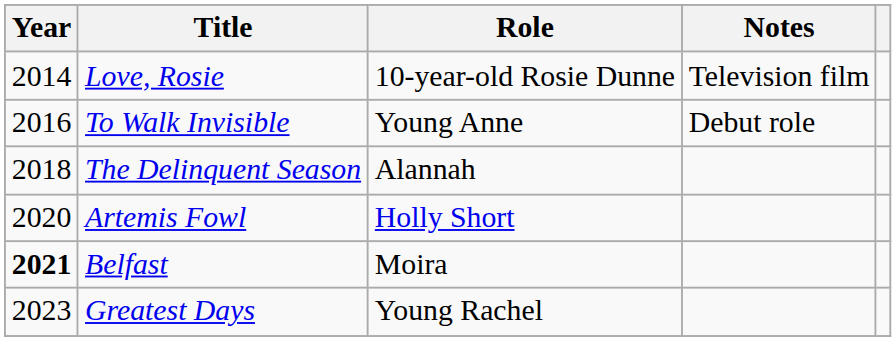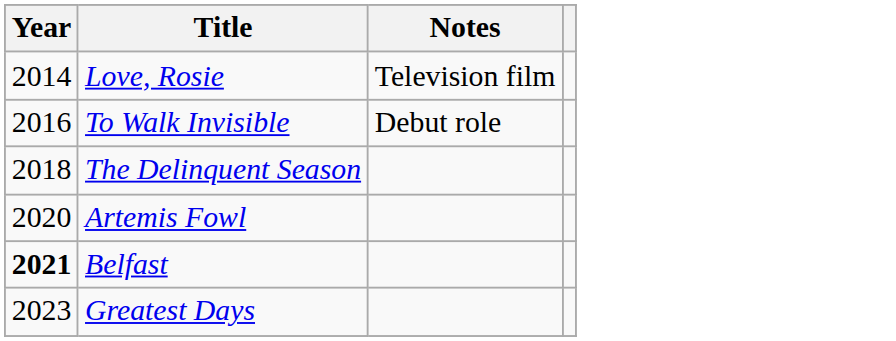 <table class="wikitable unsortable">
 <tr>
 <th>Year</th>
 <th>Title</th>
-<th>Role</th>
 <th>Notes</th>
 <th></th>
 </tr>
 <tr>
 <td>2014</td>
 <td><em><a href='#'>Love, Rosie</a></em></td>
-<td>10-year-old Rosie Dunne</td>
 <td>Television film</td>
 <td></td>
 </tr>
 <tr>
 <td>2016</td>
 <td><em><a href='#'>To Walk Invisible</a></em></td>
-<td>Young Anne</td>
 <td>Debut role</td>
 <td></td>
 </tr>
 <tr>
 <td>2018</td>
 <td><em><a href='#'>The Delinquent Season</a></em></td>
-<td>Alannah</td>
 <td></td>
 <td></td>
 </tr>
 <tr>
 <td>2020</td>
 <td><em><a href='#'>Artemis Fowl</a></em></td>
-<td><a href='#'>Holly Short</a></td>
 <td></td>
 <td></td>
 </tr>
 <tr>
 <td><strong>2021</strong></td>
 <td><em><a href='#'>Belfast</a></em></td>
-<td>Moira</td>
 <td></td>
 <td></td>
 </tr>
 <tr>
 <td>2023</td>
 <td><em><a href='#'>Greatest Days</a></em></td>
-<td>Young Rachel</td>
 <td></td>
 <td></td>
 </tr>
 </table>
